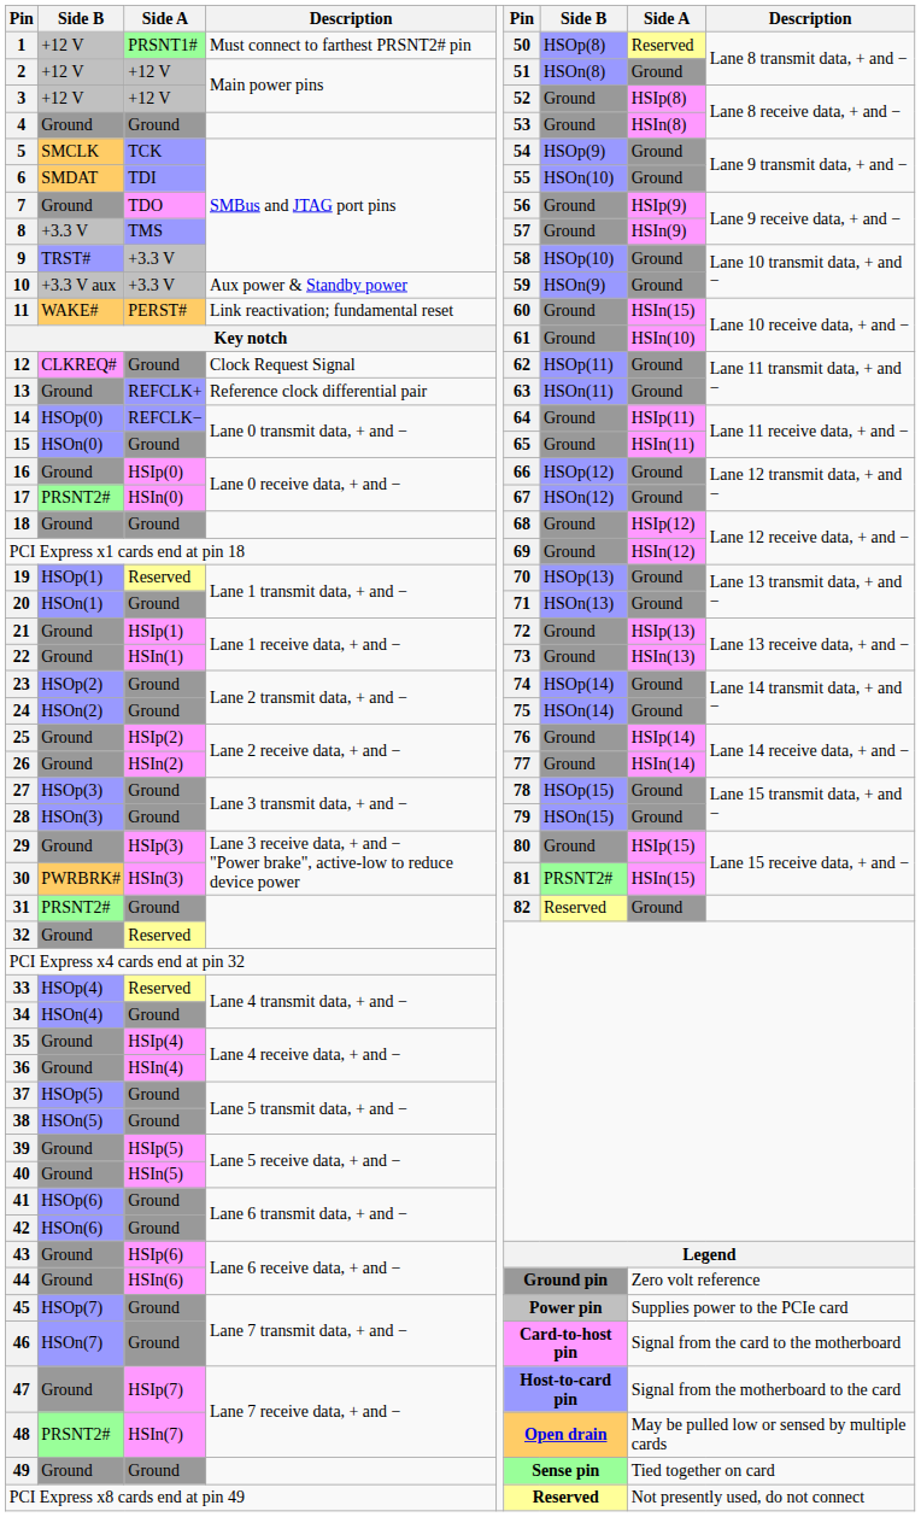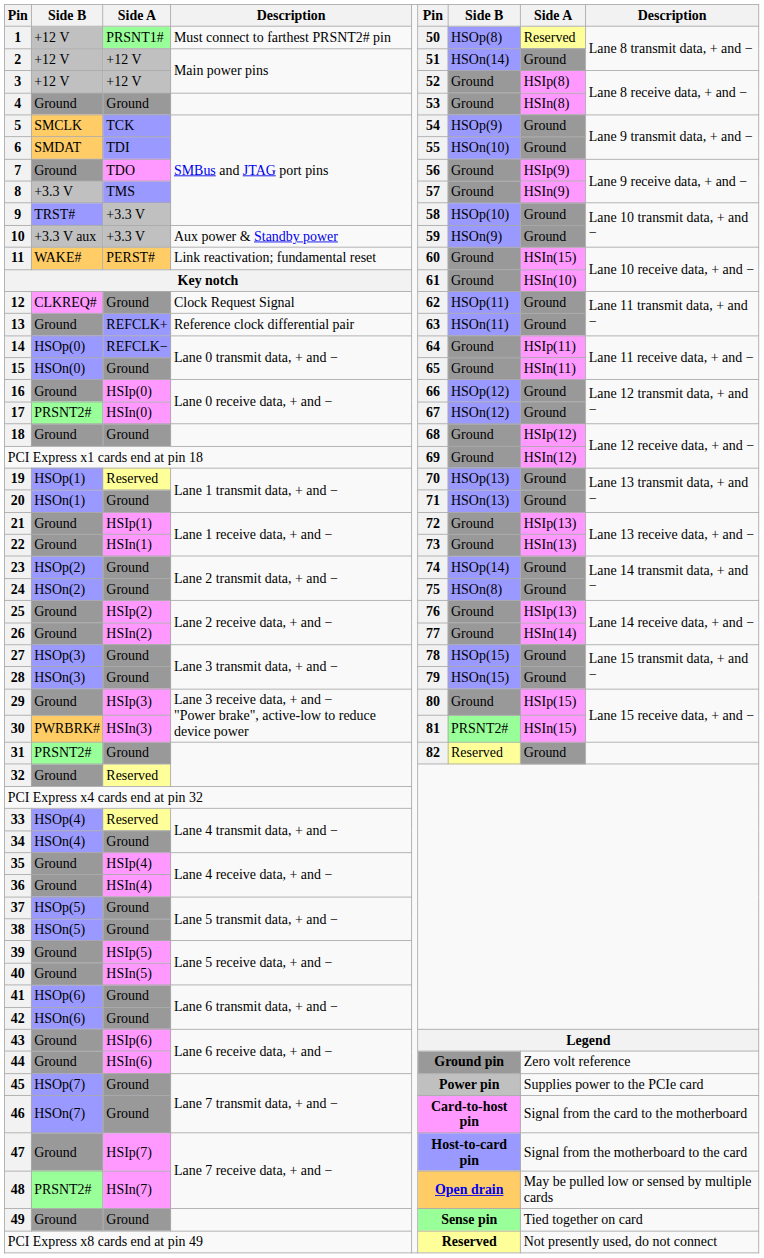 <table class="wikitable">
 <tr>
 <th>Pin</th>
 <th>Side B</th>
 <th>Side A</th>
 <th>Description</th>
 <td rowspan=54></td>
 <th>Pin</th>
 <th>Side B</th>
 <th>Side A</th>
 <th>Description</th>
 </tr>
 <tr>
 <th>1</th>
 <td style="background:silver">+12 V</td>
 <td style="background:#9f9">PRSNT1#</td>
 <td align="left">Must connect to farthest PRSNT2# pin</td>
 <th>50</th>
 <td style="background:#99f">HSOp(8)</td>
 <td style="background:#ff9">Reserved</td>
 <td rowspan="2" style="text-align:left;">Lane 8 transmit data, + and −</td>
 </tr>
 <tr>
 <th>2</th>
 <td style="background:silver">+12 V</td>
 <td style="background:silver">+12 V</td>
 <td rowspan="2" style="text-align:left;">Main power pins</td>
 <th>51</th>
-<td style="background:#99f">HSOn(8)</td>
+<td style="background:#99f">HSOn(14)</td>
 <td style="background:#999">Ground</td>
 </tr>
 <tr>
 <th>3</th>
 <td style="background:silver">+12 V</td>
 <td style="background:silver">+12 V</td>
 <th>52</th>
 <td style="background:#999">Ground</td>
 <td style="background:#f9f">HSIp(8)</td>
 <td rowspan="2" style="text-align:left;">Lane 8 receive data, + and −</td>
 </tr>
 <tr>
 <th>4</th>
 <td style="background:#999">Ground</td>
 <td style="background:#999">Ground</td>
 <td></td>
 <th>53</th>
 <td style="background:#999">Ground</td>
 <td style="background:#f9f">HSIn(8)</td>
 </tr>
 <tr>
 <th>5</th>
 <td style="background:#fc6">SMCLK</td>
 <td style="background:#99f">TCK</td>
 <td rowspan="5" style="text-align:left;"><a href='#'>SMBus</a> and <a href='#'>JTAG</a> port pins</td>
 <th>54</th>
 <td style="background:#99f">HSOp(9)</td>
 <td style="background:#999">Ground</td>
 <td rowspan="2" style="text-align:left;">Lane 9 transmit data, + and −</td>
 </tr>
 <tr>
 <th>6</th>
 <td style="background:#fc6">SMDAT</td>
 <td style="background:#99f">TDI</td>
 <th>55</th>
 <td style="background:#99f">HSOn(10)</td>
 <td style="background:#999">Ground</td>
 </tr>
 <tr>
 <th>7</th>
 <td style="background:#999">Ground</td>
 <td style="background:#f9f">TDO</td>
 <th>56</th>
 <td style="background:#999">Ground</td>
 <td style="background:#f9f">HSIp(9)</td>
 <td rowspan="2" style="text-align:left;">Lane 9 receive data, + and −</td>
 </tr>
 <tr>
 <th>8</th>
 <td style="background:silver">+3.3 V</td>
 <td style="background:#99f">TMS</td>
 <th>57</th>
 <td style="background:#999">Ground</td>
 <td style="background:#f9f">HSIn(9)</td>
 </tr>
 <tr>
 <th>9</th>
 <td style="background:#99f">TRST#</td>
 <td style="background:silver">+3.3 V</td>
 <th>58</th>
 <td style="background:#99f">HSOp(10)</td>
 <td style="background:#999">Ground</td>
 <td rowspan="2" style="text-align:left;">Lane 10 transmit data, + and −</td>
 </tr>
 <tr>
 <th>10</th>
 <td style="background:silver">+3.3 V aux</td>
 <td style="background:silver">+3.3 V</td>
 <td align="left">Aux power & <a href='#'>Standby power</a></td>
 <th>59</th>
 <td style="background:#99f">HSOn(9)</td>
 <td style="background:#999">Ground</td>
 </tr>
 <tr>
 <th>11</th>
 <td style="background:#fc6">WAKE#</td>
 <td style="background:#fc6">PERST#</td>
 <td align="left">Link reactivation; fundamental reset </td>
 <th>60</th>
 <td style="background:#999">Ground</td>
 <td style="background:#f9f">HSIn(15)</td>
 <td rowspan="2" style="text-align:left;">Lane 10 receive data, + and −</td>
 </tr>
 <tr>
 <th colspan=4>Key notch</th>
 <th>61</th>
 <td style="background:#999">Ground</td>
 <td style="background:#f9f">HSIn(10)</td>
 </tr>
 <tr>
 <th>12</th>
 <td style="background:#f9f">CLKREQ#</td>
 <td style="background:#999">Ground</td>
 <td align="left">Clock Request Signal</td>
 <th>62</th>
 <td style="background:#99f">HSOp(11)</td>
 <td style="background:#999">Ground</td>
 <td rowspan="2" style="text-align:left;">Lane 11 transmit data, + and −</td>
 </tr>
 <tr>
 <th>13</th>
 <td style="background:#999">Ground</td>
 <td style="background:#99f">REFCLK+</td>
 <td align="left">Reference clock differential pair</td>
 <th>63</th>
 <td style="background:#99f">HSOn(11)</td>
 <td style="background:#999">Ground</td>
 </tr>
 <tr>
 <th>14</th>
 <td style="background:#99f">HSOp(0)</td>
 <td style="background:#99f">REFCLK−</td>
 <td rowspan="2" style="text-align:left;">Lane 0 transmit data, + and −</td>
 <th>64</th>
 <td style="background:#999">Ground</td>
 <td style="background:#f9f">HSIp(11)</td>
 <td rowspan="2" style="text-align:left;">Lane 11 receive data, + and −</td>
 </tr>
 <tr>
 <th>15</th>
 <td style="background:#99f">HSOn(0)</td>
 <td style="background:#999">Ground</td>
 <th>65</th>
 <td style="background:#999">Ground</td>
 <td style="background:#f9f">HSIn(11)</td>
 </tr>
 <tr>
 <th>16</th>
 <td style="background:#999">Ground</td>
 <td style="background:#f9f">HSIp(0)</td>
 <td rowspan="2" style="text-align:left;">Lane 0 receive data, + and −</td>
 <th>66</th>
 <td style="background:#99f">HSOp(12)</td>
 <td style="background:#999">Ground</td>
 <td rowspan="2" style="text-align:left;">Lane 12 transmit data, + and −</td>
 </tr>
 <tr>
 <th>17</th>
 <td style="background:#9f9">PRSNT2#</td>
 <td style="background:#f9f">HSIn(0)</td>
 <th>67</th>
 <td style="background:#99f">HSOn(12)</td>
 <td style="background:#999">Ground</td>
 </tr>
 <tr>
 <th>18</th>
 <td style="background:#999">Ground</td>
 <td style="background:#999">Ground</td>
 <td></td>
 <th>68</th>
 <td style="background:#999">Ground</td>
 <td style="background:#f9f">HSIp(12)</td>
 <td rowspan="2" style="text-align:left;">Lane 12 receive data, + and −</td>
 </tr>
 <tr>
 <td colspan=4>PCI Express x1 cards end at pin 18</td>
 <th>69</th>
 <td style="background:#999">Ground</td>
 <td style="background:#f9f">HSIn(12)</td>
 </tr>
 <tr>
 <th>19</th>
 <td style="background:#99f">HSOp(1)</td>
 <td style="background:#ff9">Reserved</td>
 <td rowspan="2" style="text-align:left;">Lane 1 transmit data, + and −</td>
 <th>70</th>
 <td style="background:#99f">HSOp(13)</td>
 <td style="background:#999">Ground</td>
 <td rowspan="2" style="text-align:left;">Lane 13 transmit data, + and −</td>
 </tr>
 <tr>
 <th>20</th>
 <td style="background:#99f">HSOn(1)</td>
 <td style="background:#999">Ground</td>
 <th>71</th>
 <td style="background:#99f">HSOn(13)</td>
 <td style="background:#999">Ground</td>
 </tr>
 <tr>
 <th>21</th>
 <td style="background:#999">Ground</td>
 <td style="background:#f9f">HSIp(1)</td>
 <td rowspan="2" style="text-align:left;">Lane 1 receive data, + and −</td>
 <th>72</th>
 <td style="background:#999">Ground</td>
 <td style="background:#f9f">HSIp(13)</td>
 <td rowspan="2" style="text-align:left;">Lane 13 receive data, + and −</td>
 </tr>
 <tr>
 <th>22</th>
 <td style="background:#999">Ground</td>
 <td style="background:#f9f">HSIn(1)</td>
 <th>73</th>
 <td style="background:#999">Ground</td>
 <td style="background:#f9f">HSIn(13)</td>
 </tr>
 <tr>
 <th>23</th>
 <td style="background:#99f">HSOp(2)</td>
 <td style="background:#999">Ground</td>
 <td rowspan="2" style="text-align:left;">Lane 2 transmit data, + and −</td>
 <th>74</th>
 <td style="background:#99f">HSOp(14)</td>
 <td style="background:#999">Ground</td>
 <td rowspan="2" style="text-align:left;">Lane 14 transmit data, + and −</td>
 </tr>
 <tr>
 <th>24</th>
 <td style="background:#99f">HSOn(2)</td>
 <td style="background:#999">Ground</td>
 <th>75</th>
-<td style="background:#99f">HSOn(14)</td>
+<td style="background:#99f">HSOn(8)</td>
 <td style="background:#999">Ground</td>
 </tr>
 <tr>
 <th>25</th>
 <td style="background:#999">Ground</td>
 <td style="background:#f9f">HSIp(2)</td>
 <td rowspan="2" style="text-align:left;">Lane 2 receive data, + and −</td>
 <th>76</th>
 <td style="background:#999">Ground</td>
-<td style="background:#f9f">HSIp(14)</td>
+<td style="background:#f9f">HSIp(13)</td>
 <td rowspan="2" style="text-align:left;">Lane 14 receive data, + and −</td>
 </tr>
 <tr>
 <th>26</th>
 <td style="background:#999">Ground</td>
 <td style="background:#f9f">HSIn(2)</td>
 <th>77</th>
 <td style="background:#999">Ground</td>
 <td style="background:#f9f">HSIn(14)</td>
 </tr>
 <tr>
 <th>27</th>
 <td style="background:#99f">HSOp(3)</td>
 <td style="background:#999">Ground</td>
 <td rowspan="2" style="text-align:left;">Lane 3 transmit data, + and −</td>
 <th>78</th>
 <td style="background:#99f">HSOp(15)</td>
 <td style="background:#999">Ground</td>
 <td rowspan="2" style="text-align:left;">Lane 15 transmit data, + and −</td>
 </tr>
 <tr>
 <th>28</th>
 <td style="background:#99f">HSOn(3)</td>
 <td style="background:#999">Ground</td>
 <th>79</th>
 <td style="background:#99f">HSOn(15)</td>
 <td style="background:#999">Ground</td>
 </tr>
 <tr>
 <th>29</th>
 <td style="background:#999">Ground</td>
 <td style="background:#f9f">HSIp(3)</td>
 <td rowspan="2" style="text-align:left;">Lane 3 receive data, + and −<br>"Power brake", active-low to reduce device power</td>
 <th>80</th>
 <td style="background:#999">Ground</td>
 <td style="background:#f9f">HSIp(15)</td>
 <td rowspan="2" style="text-align:left;">Lane 15 receive data, + and −</td>
 </tr>
 <tr>
 <th>30</th>
 <td style="background:#fc6">PWRBRK#</td>
 <td style="background:#f9f">HSIn(3)</td>
 <th>81</th>
 <td style="background:#9f9">PRSNT2#</td>
 <td style="background:#f9f">HSIn(15)</td>
 </tr>
 <tr>
 <th>31</th>
 <td style="background:#9f9">PRSNT2#</td>
 <td style="background:#999">Ground</td>
 <td rowspan=2></td>
 <th>82</th>
 <td style="background:#ff9">Reserved</td>
 <td style="background:#999">Ground</td>
 <td></td>
 </tr>
 <tr>
 <th>32</th>
 <td style="background:#999">Ground</td>
 <td style="background:#ff9">Reserved</td>
 </tr>
 <tr>
 <td colspan=4>PCI Express x4 cards end at pin 32</td>
 </tr>
 <tr>
 <th>33</th>
 <td style="background:#99f">HSOp(4)</td>
 <td style="background:#ff9">Reserved</td>
 <td rowspan="2" style="text-align:left;">Lane 4 transmit data, + and −</td>
 </tr>
 <tr>
 <th>34</th>
 <td style="background:#99f">HSOn(4)</td>
 <td style="background:#999">Ground</td>
 </tr>
 <tr>
 <th>35</th>
 <td style="background:#999">Ground</td>
 <td style="background:#f9f">HSIp(4)</td>
 <td rowspan="2" style="text-align:left;">Lane 4 receive data, + and −</td>
 </tr>
 <tr>
 <th>36</th>
 <td style="background:#999">Ground</td>
 <td style="background:#f9f">HSIn(4)</td>
 </tr>
 <tr>
 <th>37</th>
 <td style="background:#99f">HSOp(5)</td>
 <td style="background:#999">Ground</td>
 <td rowspan="2" style="text-align:left;">Lane 5 transmit data, + and −</td>
 </tr>
 <tr>
 <th>38</th>
 <td style="background:#99f">HSOn(5)</td>
 <td style="background:#999">Ground</td>
 </tr>
 <tr>
 <th>39</th>
 <td style="background:#999">Ground</td>
 <td style="background:#f9f">HSIp(5)</td>
 <td rowspan="2" style="text-align:left;">Lane 5 receive data, + and −</td>
 </tr>
 <tr>
 <th>40</th>
 <td style="background:#999">Ground</td>
 <td style="background:#f9f">HSIn(5)</td>
 </tr>
 <tr>
 <th>41</th>
 <td style="background:#99f">HSOp(6)</td>
 <td style="background:#999">Ground</td>
 <td rowspan="2" style="text-align:left;">Lane 6 transmit data, + and −</td>
 </tr>
 <tr>
 <th>42</th>
 <td style="background:#99f">HSOn(6)</td>
 <td style="background:#999">Ground</td>
 </tr>
 <tr>
 <th>43</th>
 <td style="background:#999">Ground</td>
 <td style="background:#f9f">HSIp(6)</td>
 <td rowspan="2" style="text-align:left;">Lane 6 receive data, + and −</td>
 <th colspan=4>Legend</th>
 </tr>
 <tr>
 <th>44</th>
 <td style="background:#999">Ground</td>
 <td style="background:#f9f">HSIn(6)</td>
 <th style="background:#999" colspan=2>Ground pin</th>
 <td colspan="2" style="text-align:left;">Zero volt reference</td>
 </tr>
 <tr>
 <th>45</th>
 <td style="background:#99f">HSOp(7)</td>
 <td style="background:#999">Ground</td>
 <td rowspan="2" style="text-align:left;">Lane 7 transmit data, + and −</td>
 <th style="background:silver" colspan=2>Power pin</th>
 <td colspan="2" style="text-align:left;">Supplies power to the PCIe card</td>
 </tr>
 <tr>
 <th>46</th>
 <td style="background:#99f">HSOn(7)</td>
 <td style="background:#999">Ground</td>
 <th style="background:#f9f" colspan=2>Card-to-host pin</th>
 <td colspan="2" style="text-align:left;">Signal from the card to the motherboard</td>
 </tr>
 <tr>
 <th>47</th>
 <td style="background:#999">Ground</td>
 <td style="background:#f9f">HSIp(7)</td>
 <td rowspan="2" style="text-align:left;">Lane 7 receive data, + and −</td>
 <th style="background:#99f" colspan=2>Host-to-card pin</th>
 <td colspan="2" style="text-align:left;">Signal from the motherboard to the card</td>
 </tr>
 <tr>
 <th>48</th>
 <td style="background:#9f9">PRSNT2#</td>
 <td style="background:#f9f">HSIn(7)</td>
 <th style="background:#fc6" colspan=2><a href='#'>Open drain</a></th>
 <td colspan="2" style="text-align:left;">May be pulled low or sensed by multiple cards</td>
 </tr>
 <tr>
 <th>49</th>
 <td style="background:#999">Ground</td>
 <td style="background:#999">Ground</td>
 <td></td>
 <th style="background:#9f9" colspan=2>Sense pin</th>
 <td colspan="2" style="text-align:left;">Tied together on card</td>
 </tr>
 <tr>
 <td colspan=4>PCI Express x8 cards end at pin 49</td>
 <th style="background:#ff9" colspan=2>Reserved</th>
 <td colspan="2" style="text-align:left;">Not presently used, do not connect</td>
 </tr>
 </table>
